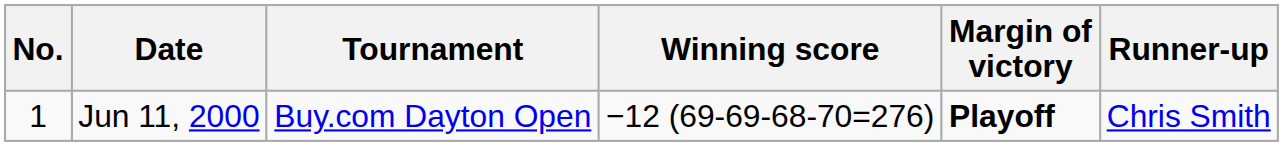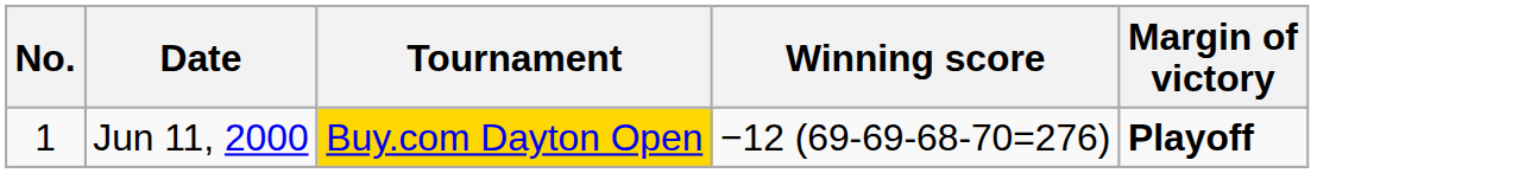 <table class="wikitable" style="font-size:95%;">
 <tr>
 <th>No.</th>
 <th>Date</th>
 <th>Tournament</th>
 <th>Winning score</th>
 <th>Margin of<br>victory</th>
-<th>Runner-up</th>
 </tr>
 <tr>
 <td align=center>1</td>
 <td align=right>Jun 11, <a href='#'>2000</a></td>
-<td><a href='#'>Buy.com Dayton Open</a></td>
+<td style="background: gold;"><a href='#'>Buy.com Dayton Open</a></td>
 <td>−12 (69-69-68-70=276)</td>
 <td><strong>Playoff</strong></td>
-<td> <a href='#'>Chris Smith</a></td>
 </tr>
 </table>
